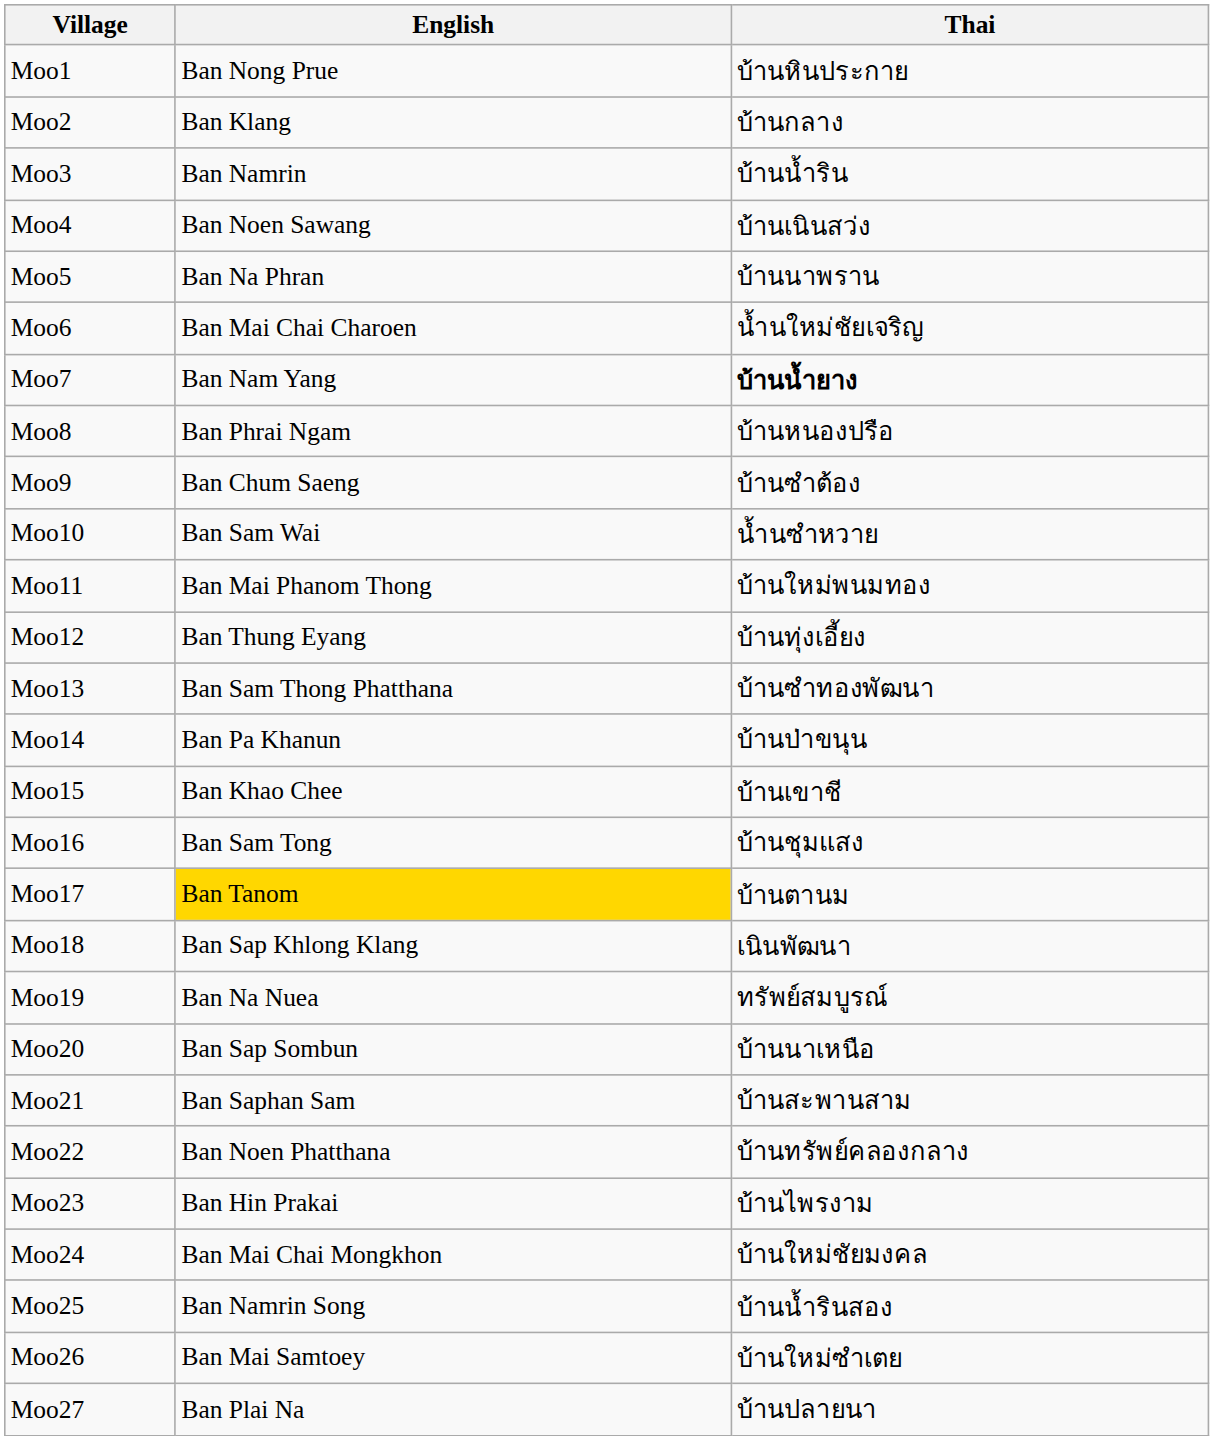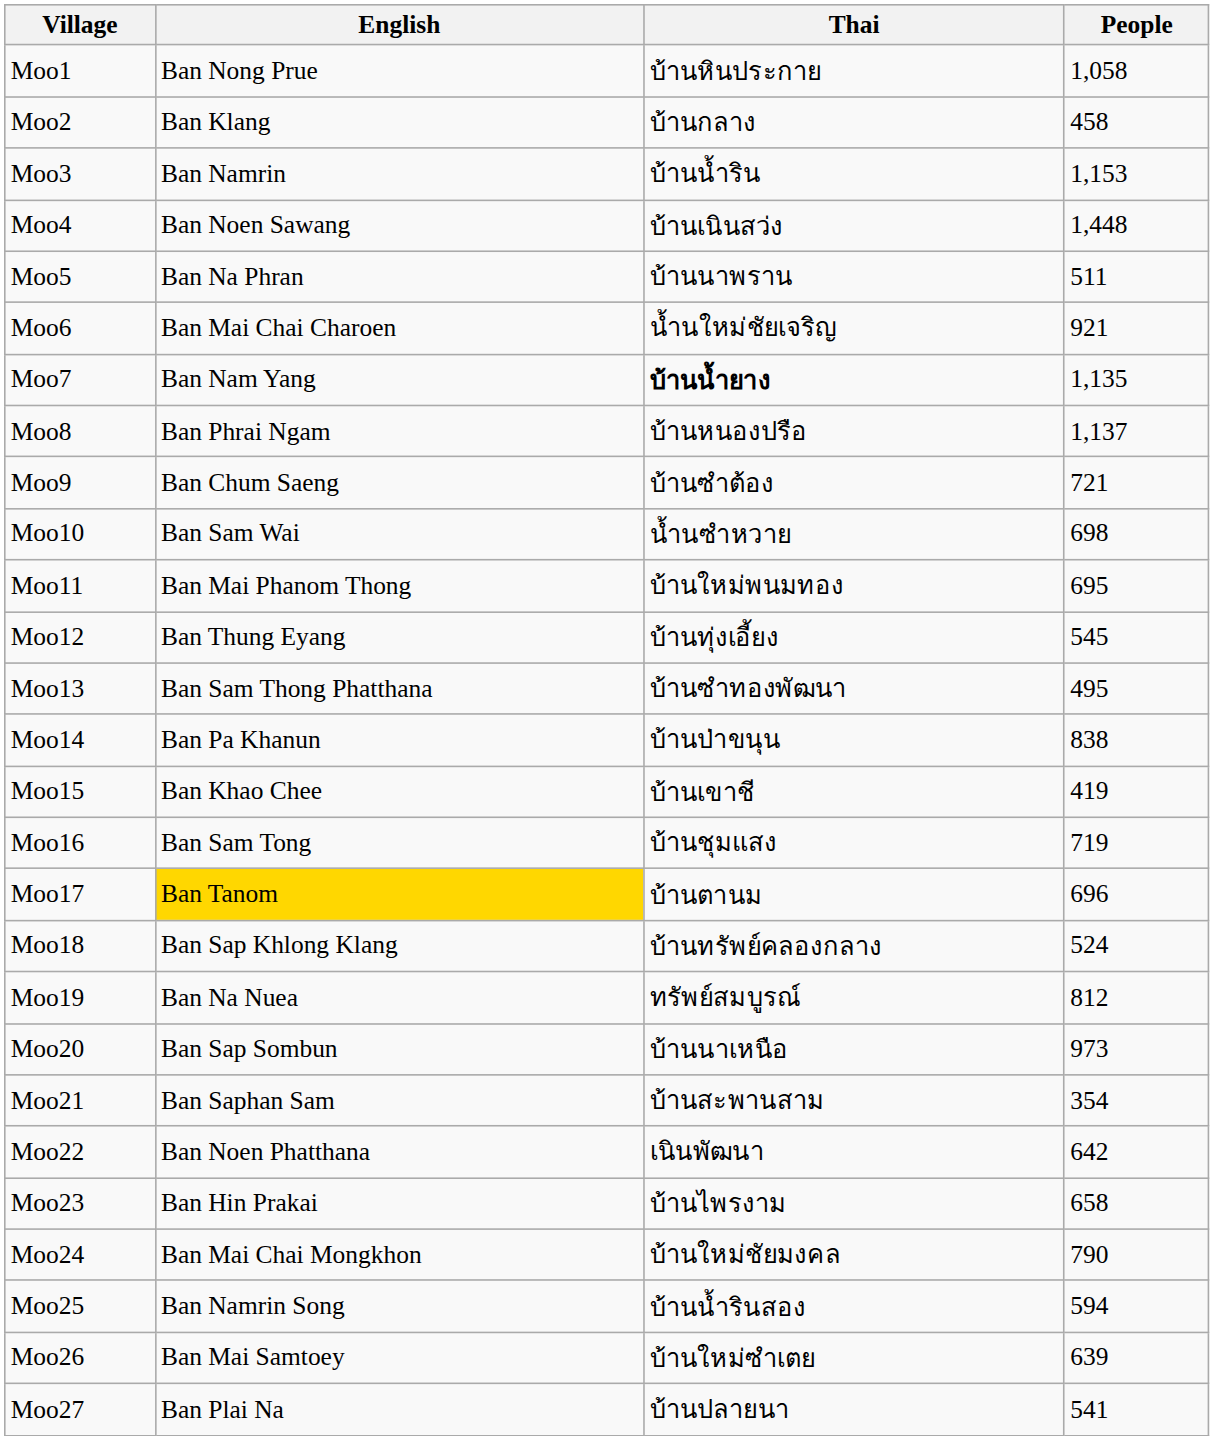 <table class="wikitable" style="width:60%;">
 <tr>
 <th>Village</th>
 <th>English</th>
 <th>Thai</th>
+<th>People</th>
 </tr>
 <tr>
 <td>Moo1</td>
 <td>Ban Nong Prue</td>
 <td>บ้านหินประกาย</td>
+<td>1,058</td>
 </tr>
 <tr>
 <td>Moo2</td>
 <td>Ban Klang</td>
 <td>บ้านกลาง</td>
+<td>458</td>
 </tr>
 <tr>
 <td>Moo3</td>
 <td>Ban Namrin</td>
 <td>บ้านน้ำริน</td>
+<td>1,153</td>
 </tr>
 <tr>
 <td>Moo4</td>
 <td>Ban Noen Sawang</td>
 <td>บ้านเนินสว่ง</td>
+<td>1,448</td>
 </tr>
 <tr>
 <td>Moo5</td>
 <td>Ban Na Phran</td>
 <td>บ้านนาพราน</td>
+<td>511</td>
 </tr>
 <tr>
 <td>Moo6</td>
 <td>Ban Mai Chai Charoen</td>
 <td>น้ำนใหม่ชัยเจริญ</td>
+<td>921</td>
 </tr>
 <tr>
 <td>Moo7</td>
 <td>Ban Nam Yang</td>
 <td><strong>บ้านน้ำยาง</strong></td>
+<td>1,135</td>
 </tr>
 <tr>
 <td>Moo8</td>
 <td>Ban Phrai Ngam</td>
 <td>บ้านหนองปรือ</td>
+<td>1,137</td>
 </tr>
 <tr>
 <td>Moo9</td>
 <td>Ban Chum Saeng</td>
 <td>บ้านซำต้อง</td>
+<td>721</td>
 </tr>
 <tr>
 <td>Moo10</td>
 <td>Ban Sam Wai</td>
 <td>น้ำนซำหวาย</td>
+<td>698</td>
 </tr>
 <tr>
 <td>Moo11</td>
 <td>Ban Mai Phanom Thong</td>
 <td>บ้านใหม่พนมทอง</td>
+<td>695</td>
 </tr>
 <tr>
 <td>Moo12</td>
 <td>Ban Thung Eyang</td>
 <td>บ้านทุ่งเอี้ยง</td>
+<td>545</td>
 </tr>
 <tr>
 <td>Moo13</td>
 <td>Ban Sam Thong Phatthana</td>
 <td>บ้านซำทองพัฒนา</td>
+<td>495</td>
 </tr>
 <tr>
 <td>Moo14</td>
 <td>Ban Pa Khanun</td>
 <td>บ้านป่าขนุน</td>
+<td>838</td>
 </tr>
 <tr>
 <td>Moo15</td>
 <td>Ban Khao Chee</td>
 <td>บ้านเขาชี</td>
+<td>419</td>
 </tr>
 <tr>
 <td>Moo16</td>
 <td>Ban Sam Tong</td>
 <td>บ้านชุมแสง</td>
+<td>719</td>
 </tr>
 <tr>
 <td>Moo17</td>
 <td style="background: gold;">Ban Tanom</td>
 <td>บ้านตานม</td>
+<td>696</td>
 </tr>
 <tr>
 <td>Moo18</td>
 <td>Ban Sap Khlong Klang</td>
-<td>เนินพัฒนา</td>
+<td>บ้านทรัพย์คลองกลาง</td>
+<td>524</td>
 </tr>
 <tr>
 <td>Moo19</td>
 <td>Ban Na Nuea</td>
 <td>ทรัพย์สมบูรณ์</td>
+<td>812</td>
 </tr>
 <tr>
 <td>Moo20</td>
 <td>Ban Sap Sombun</td>
 <td>บ้านนาเหนือ</td>
+<td>973</td>
 </tr>
 <tr>
 <td>Moo21</td>
 <td>Ban Saphan Sam</td>
 <td>บ้านสะพานสาม</td>
+<td>354</td>
 </tr>
 <tr>
 <td>Moo22</td>
 <td>Ban Noen Phatthana</td>
-<td>บ้านทรัพย์คลองกลาง</td>
+<td>เนินพัฒนา</td>
+<td>642</td>
 </tr>
 <tr>
 <td>Moo23</td>
 <td>Ban Hin Prakai</td>
 <td>บ้านไพรงาม</td>
+<td>658</td>
 </tr>
 <tr>
 <td>Moo24</td>
 <td>Ban Mai Chai Mongkhon</td>
 <td>บ้านใหม่ชัยมงคล</td>
+<td>790</td>
 </tr>
 <tr>
 <td>Moo25</td>
 <td>Ban Namrin Song</td>
 <td>บ้านน้ำรินสอง</td>
+<td>594</td>
 </tr>
 <tr>
 <td>Moo26</td>
 <td>Ban Mai Samtoey</td>
 <td>บ้านใหม่ซำเตย</td>
+<td>639</td>
 </tr>
 <tr>
 <td>Moo27</td>
 <td>Ban Plai Na</td>
 <td>บ้านปลายนา</td>
+<td>541</td>
 </tr>
 </table>
